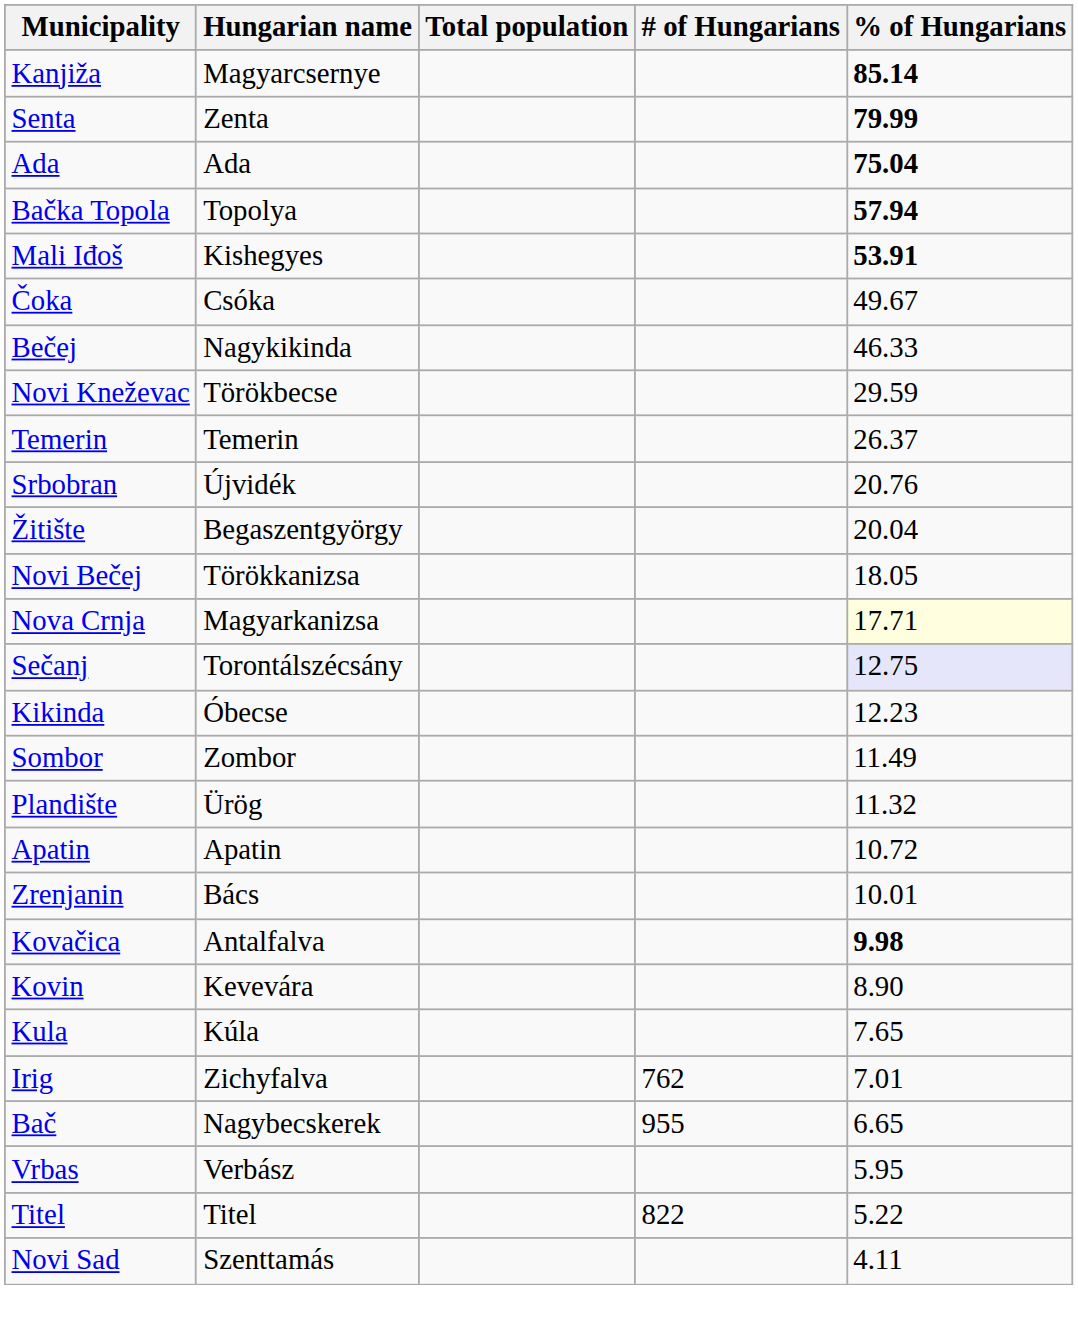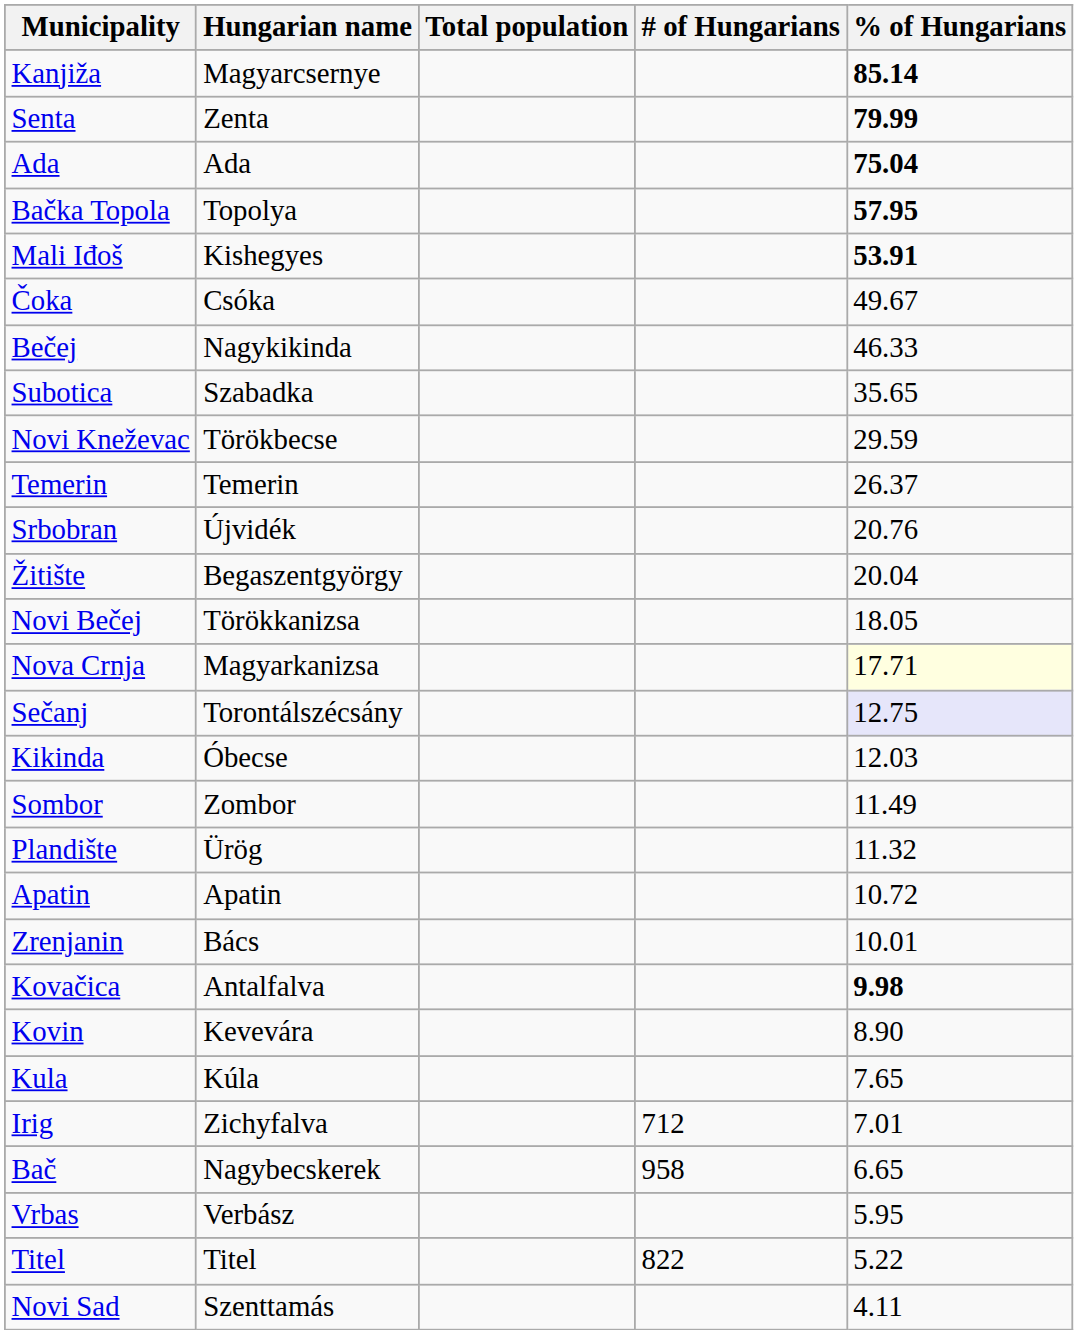 <table class="wikitable sortable plainrowheaders" style="text-align:left;">
 <tr>
 <th>Municipality</th>
 <th>Hungarian name</th>
 <th>Total population</th>
 <th># of Hungarians</th>
 <th>% of Hungarians</th>
 </tr>
 <tr>
 <td><a href='#'>Kanjiža</a></td>
 <td>Magyarcsernye</td>
 <td></td>
 <td></td>
 <td><strong>85.14</strong></td>
 </tr>
 <tr>
 <td><a href='#'>Senta</a></td>
 <td>Zenta</td>
 <td></td>
 <td></td>
 <td><strong>79.99</strong></td>
 </tr>
 <tr>
 <td><a href='#'>Ada</a></td>
 <td>Ada</td>
 <td></td>
 <td></td>
 <td><strong>75.04</strong></td>
 </tr>
 <tr>
 <td><a href='#'>Bačka Topola</a></td>
 <td>Topolya</td>
 <td></td>
 <td></td>
-<td><strong>57.94</strong></td>
+<td><strong>57.95</strong></td>
 </tr>
 <tr>
 <td><a href='#'>Mali Iđoš</a></td>
 <td>Kishegyes</td>
 <td></td>
 <td></td>
 <td><strong>53.91</strong></td>
 </tr>
 <tr>
 <td><a href='#'>Čoka</a></td>
 <td>Csóka</td>
 <td></td>
 <td></td>
 <td>49.67</td>
 </tr>
 <tr>
 <td><a href='#'>Bečej</a></td>
 <td>Nagykikinda</td>
 <td></td>
 <td></td>
 <td>46.33</td>
+</tr>
+<tr>
+<td><a href='#'>Subotica</a></td>
+<td>Szabadka</td>
+<td></td>
+<td></td>
+<td>35.65</td>
 </tr>
 <tr>
 <td><a href='#'>Novi Kneževac</a></td>
 <td>Törökbecse</td>
 <td></td>
 <td></td>
 <td>29.59</td>
 </tr>
 <tr>
 <td><a href='#'>Temerin</a></td>
 <td>Temerin</td>
 <td></td>
 <td></td>
 <td>26.37</td>
 </tr>
 <tr>
 <td><a href='#'>Srbobran</a></td>
 <td>Újvidék</td>
 <td></td>
 <td></td>
 <td>20.76</td>
 </tr>
 <tr>
 <td><a href='#'>Žitište</a></td>
 <td>Begaszentgyörgy</td>
 <td></td>
 <td></td>
 <td>20.04</td>
 </tr>
 <tr>
 <td><a href='#'>Novi Bečej</a></td>
 <td>Törökkanizsa</td>
 <td></td>
 <td></td>
 <td>18.05</td>
 </tr>
 <tr>
 <td><a href='#'>Nova Crnja</a></td>
 <td>Magyarkanizsa</td>
 <td></td>
 <td></td>
 <td style="background: lightyellow;">17.71</td>
 </tr>
 <tr>
 <td><a href='#'>Sečanj</a></td>
 <td>Torontálszécsány</td>
 <td></td>
 <td></td>
 <td style="background: lavender;">12.75</td>
 </tr>
 <tr>
 <td><a href='#'>Kikinda</a></td>
 <td>Óbecse</td>
 <td></td>
 <td></td>
-<td>12.23</td>
+<td>12.03</td>
 </tr>
 <tr>
 <td><a href='#'>Sombor</a></td>
 <td>Zombor</td>
 <td></td>
 <td></td>
 <td>11.49</td>
 </tr>
 <tr>
 <td><a href='#'>Plandište</a></td>
 <td>Ürög</td>
 <td></td>
 <td></td>
 <td>11.32</td>
 </tr>
 <tr>
 <td><a href='#'>Apatin</a></td>
 <td>Apatin</td>
 <td></td>
 <td></td>
 <td>10.72</td>
 </tr>
 <tr>
 <td><a href='#'>Zrenjanin</a></td>
 <td>Bács</td>
 <td></td>
 <td></td>
 <td>10.01</td>
 </tr>
 <tr>
 <td><a href='#'>Kovačica</a></td>
 <td>Antalfalva</td>
 <td></td>
 <td></td>
 <td><strong>9.98</strong></td>
 </tr>
 <tr>
 <td><a href='#'>Kovin</a></td>
 <td>Kevevára</td>
 <td></td>
 <td></td>
 <td>8.90</td>
 </tr>
 <tr>
 <td><a href='#'>Kula</a></td>
 <td>Kúla</td>
 <td></td>
 <td></td>
 <td>7.65</td>
 </tr>
 <tr>
 <td><a href='#'>Irig</a></td>
 <td>Zichyfalva</td>
 <td></td>
-<td>762</td>
+<td>712</td>
 <td>7.01</td>
 </tr>
 <tr>
 <td><a href='#'>Bač</a></td>
 <td>Nagybecskerek</td>
 <td></td>
-<td>955</td>
+<td>958</td>
 <td>6.65</td>
 </tr>
 <tr>
 <td><a href='#'>Vrbas</a></td>
 <td>Verbász</td>
 <td></td>
 <td></td>
 <td>5.95</td>
 </tr>
 <tr>
 <td><a href='#'>Titel</a></td>
 <td>Titel</td>
 <td></td>
 <td>822</td>
 <td>5.22</td>
 </tr>
 <tr>
 <td><a href='#'>Novi Sad</a></td>
 <td>Szenttamás</td>
 <td></td>
 <td></td>
 <td>4.11</td>
 </tr>
 </table>
